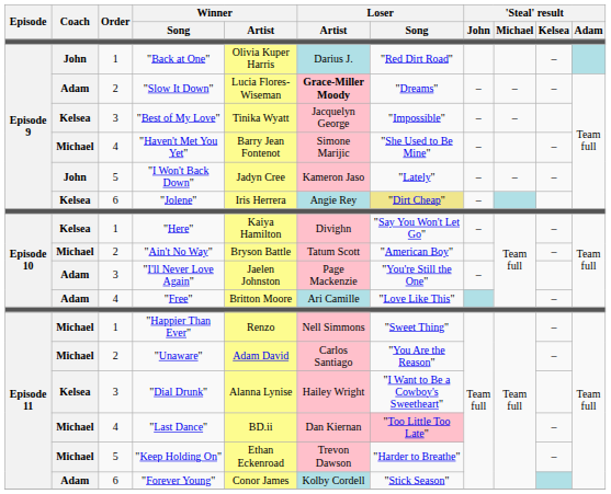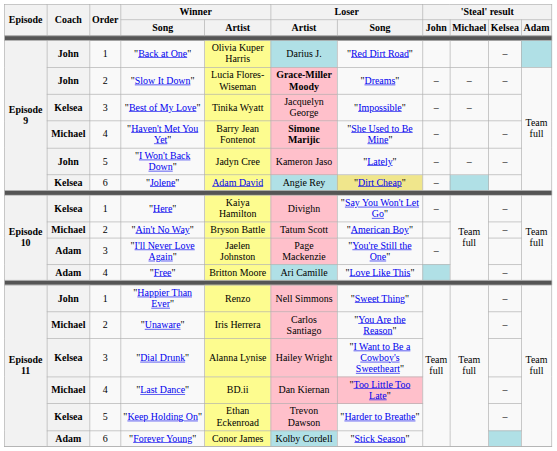 <table class="wikitable" style="text-align: center; width:100%">
 <tr>
 <th rowspan="2" style="width:08%">Episode</th>
 <th rowspan="2" style="width:08%">Coach</th>
 <th rowspan="2" style="width:04%">Order</th>
 <th colspan="2" style="width:30%">Winner</th>
 <th colspan="2" style="width:30%">Loser</th>
 <th colspan="4" style="width:20%">'Steal' result</th>
 </tr>
 <tr>
 <th style="width:17%">Song</th>
 <th style="width:13%">Artist</th>
 <th style="width:13%">Artist</th>
 <th style="width:17%">Song</th>
 <th style="width:05%">John</th>
 <th style="width:05%">Michael</th>
 <th style="width:05%">Kelsea</th>
 <th style="width:05%">Adam</th>
 </tr>
 <tr>
 <td colspan="11" style="background:#555"></td>
 </tr>
 <tr>
 <th rowspan="6">Episode 9<br></th>
 <th scope="row">John</th>
 <td>1</td>
 <td>"<a href='#'>Back at One</a>"</td>
 <td style="background:#fdfc8f">Olivia Kuper Harris</td>
 <td style="background:#b0e0e6">Darius J.</td>
 <td>"<a href='#'>Red Dirt Road</a>"</td>
 <td></td>
 <td><em></em></td>
 <td>–</td>
 <td style="background:#b0e0e6"><em></em></td>
 </tr>
 <tr>
-<th scope="row">Adam</th>
+<th scope="row">John</th>
 <td>2</td>
 <td>"<a href='#'>Slow It Down</a>"</td>
 <td style="background:#fdfc8f">Lucia Flores-Wiseman</td>
 <td style="background:pink"><strong>Grace-Miller Moody</strong></td>
 <td>"<a href='#'>Dreams</a>"</td>
 <td>–</td>
 <td>–</td>
 <td>–</td>
 <td rowspan="5">Team full</td>
 </tr>
 <tr>
 <th scope="row">Kelsea</th>
 <td>3</td>
 <td>"<a href='#'>Best of My Love</a>"</td>
 <td style="background:#fdfc8f">Tinika Wyatt</td>
 <td style="background:pink">Jacquelyn George</td>
 <td>"<a href='#'>Impossible</a>"</td>
 <td>–</td>
 <td>–</td>
 <td></td>
 </tr>
 <tr>
 <th scope="row">Michael</th>
 <td>4</td>
 <td>"<a href='#'>Haven't Met You Yet</a>"</td>
 <td style="background:#fdfc8f">Barry Jean Fontenot</td>
-<td style="background:pink">Simone Marijic</td>
+<td style="background:pink"><strong>Simone Marijic</strong></td>
 <td>"<a href='#'>She Used to Be Mine</a>"</td>
 <td>–</td>
 <td></td>
 <td>–</td>
 </tr>
 <tr>
 <th scope="row">John</th>
 <td>5</td>
 <td>"<a href='#'>I Won't Back Down</a>"</td>
 <td style="background:#fdfc8f">Jadyn Cree</td>
 <td style="background:pink">Kameron Jaso</td>
 <td>"<a href='#'>Lately</a>"</td>
 <td>–</td>
 <td>–</td>
 <td>–</td>
 </tr>
 <tr>
 <th scope="row">Kelsea</th>
 <td>6</td>
 <td>"<a href='#'>Jolene</a>"</td>
-<td style="background:#fdfc8f">Iris Herrera</td>
+<td style="background:#fdfc8f"><a href='#'>Adam David</a></td>
 <td style="background:#b0e0e6">Angie Rey</td>
 <td style="background: khaki;">"<a href='#'>Dirt Cheap</a>"</td>
 <td>–</td>
 <td style="background:#b0e0e6"><em></em></td>
 <td></td>
 </tr>
 <tr>
 <td colspan="11" style="background:#555"></td>
 </tr>
 <tr>
 <th rowspan="4">Episode 10<br></th>
 <th scope="row">Kelsea</th>
 <td>1</td>
 <td>"<a href='#'>Here</a>"</td>
 <td style="background:#fdfc8f">Kaiya Hamilton</td>
 <td style="background:pink">Divighn</td>
 <td>"<a href='#'>Say You Won't Let Go</a>"</td>
 <td>–</td>
 <td rowspan="4">Team full</td>
 <td>–</td>
 <td rowspan="4">Team full</td>
 </tr>
 <tr>
 <th scope="row">Michael</th>
 <td>2</td>
 <td>"<a href='#'>Ain't No Way</a>"</td>
 <td style="background:#fdfc8f">Bryson Battle</td>
 <td style="background:pink">Tatum Scott</td>
 <td>"<a href='#'>American Boy</a>"</td>
 <td></td>
 <td>–</td>
 </tr>
 <tr>
 <th scope="row">Adam</th>
 <td>3</td>
 <td>"<a href='#'>I'll Never Love Again</a>"</td>
 <td style="background:#fdfc8f">Jaelen Johnston</td>
 <td style="background:pink">Page Mackenzie</td>
 <td>"<a href='#'>You're Still the One</a>"</td>
 <td>–</td>
 <td></td>
 </tr>
 <tr>
 <th scope="row">Adam</th>
 <td>4</td>
 <td>"<a href='#'>Free</a>"</td>
 <td style="background:#fdfc8f">Britton Moore</td>
 <td style="background:#b0e0e6">Ari Camille</td>
 <td>"<a href='#'>Love Like This</a>"</td>
 <td style="background:#b0e0e6"><em></em></td>
 <td>–</td>
 </tr>
 <tr>
 <td colspan="11" style="background:#555"></td>
 </tr>
 <tr>
 <th rowspan="6">Episode 11<br></th>
-<th scope="row">Michael</th>
+<th scope="row">John</th>
 <td>1</td>
 <td>"<a href='#'>Happier Than Ever</a>"</td>
 <td style="background:#fdfc8f">Renzo</td>
 <td style="background:pink">Nell Simmons</td>
 <td>"<a href='#'>Sweet Thing</a>"</td>
 <td rowspan="6">Team full</td>
 <td rowspan="6">Team full</td>
 <td>–</td>
 <td rowspan="6">Team full</td>
 </tr>
 <tr>
 <th scope="row">Michael</th>
 <td>2</td>
 <td>"<a href='#'>Unaware</a>"</td>
-<td style="background:#fdfc8f"><a href='#'>Adam David</a></td>
+<td style="background:#fdfc8f">Iris Herrera</td>
 <td style="background:pink">Carlos Santiago</td>
 <td>"<a href='#'>You Are the Reason</a>"</td>
 <td>–</td>
 </tr>
 <tr>
 <th scope="row">Kelsea</th>
 <td>3</td>
 <td>"<a href='#'>Dial Drunk</a>"</td>
 <td style="background:#fdfc8f">Alanna Lynise</td>
 <td style="background:pink">Hailey Wright</td>
 <td>"<a href='#'>I Want to Be a Cowboy's Sweetheart</a>"</td>
 <td></td>
 </tr>
 <tr>
 <th scope="row">Michael</th>
 <td>4</td>
 <td>"<a href='#'>Last Dance</a>"</td>
 <td style="background:#fdfc8f">BD.ii</td>
 <td style="background:pink">Dan Kiernan</td>
 <td style="background: pink;">"<a href='#'>Too Little Too Late</a>"</td>
 <td>–</td>
 </tr>
 <tr>
-<th scope="row">Michael</th>
+<th scope="row">Kelsea</th>
 <td>5</td>
 <td>"<a href='#'>Keep Holding On</a>"</td>
 <td style="background:#fdfc8f">Ethan Eckenroad</td>
 <td style="background:pink">Trevon Dawson</td>
 <td>"<a href='#'>Harder to Breathe</a>"</td>
 <td>–</td>
 </tr>
 <tr>
 <th scope="row">Adam</th>
 <td>6</td>
 <td>"<a href='#'>Forever Young</a>"</td>
 <td style="background:#fdfc8f">Conor James</td>
 <td style="background:#b0e0e6">Kolby Cordell</td>
 <td>"<a href='#'>Stick Season</a>"</td>
 <td style="background:#b0e0e6"><em></em></td>
 </tr>
 <tr>
 </tr>
 </table>
